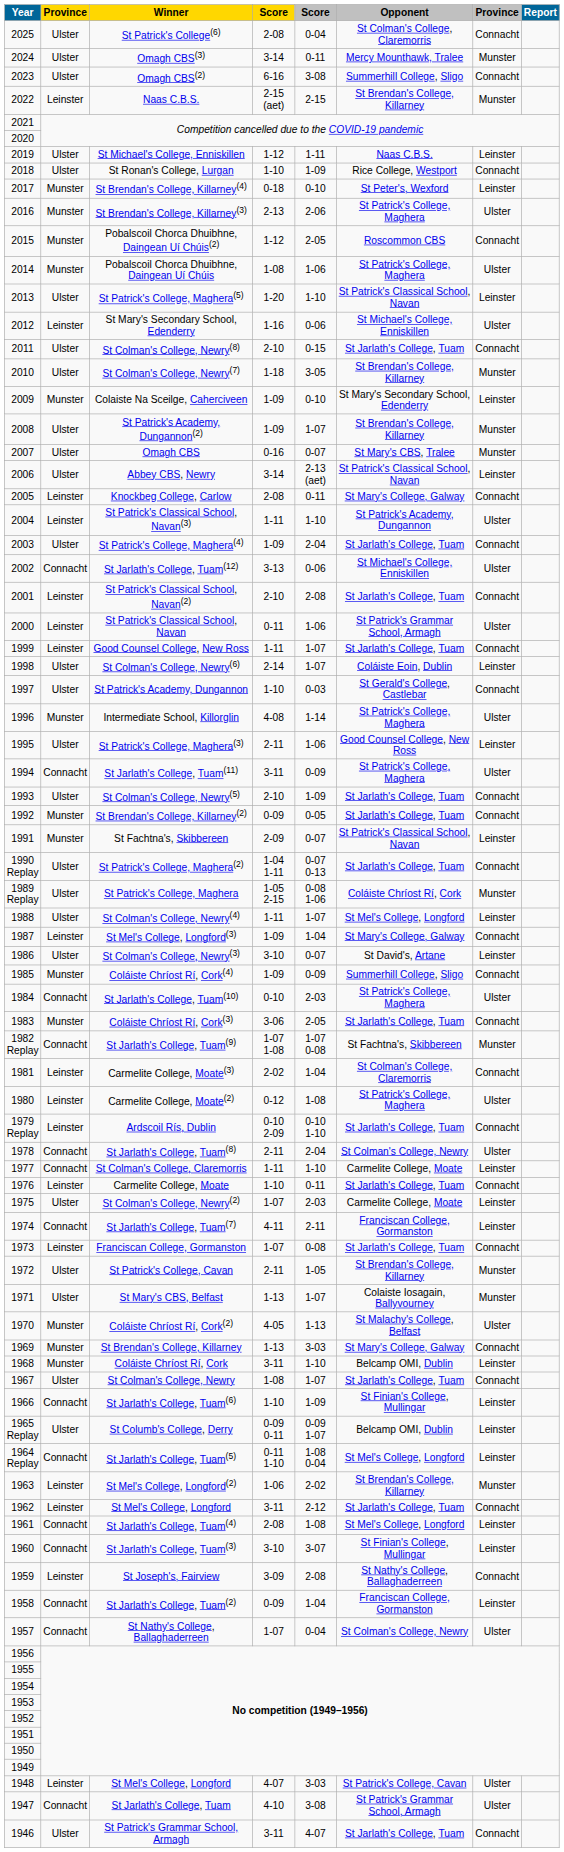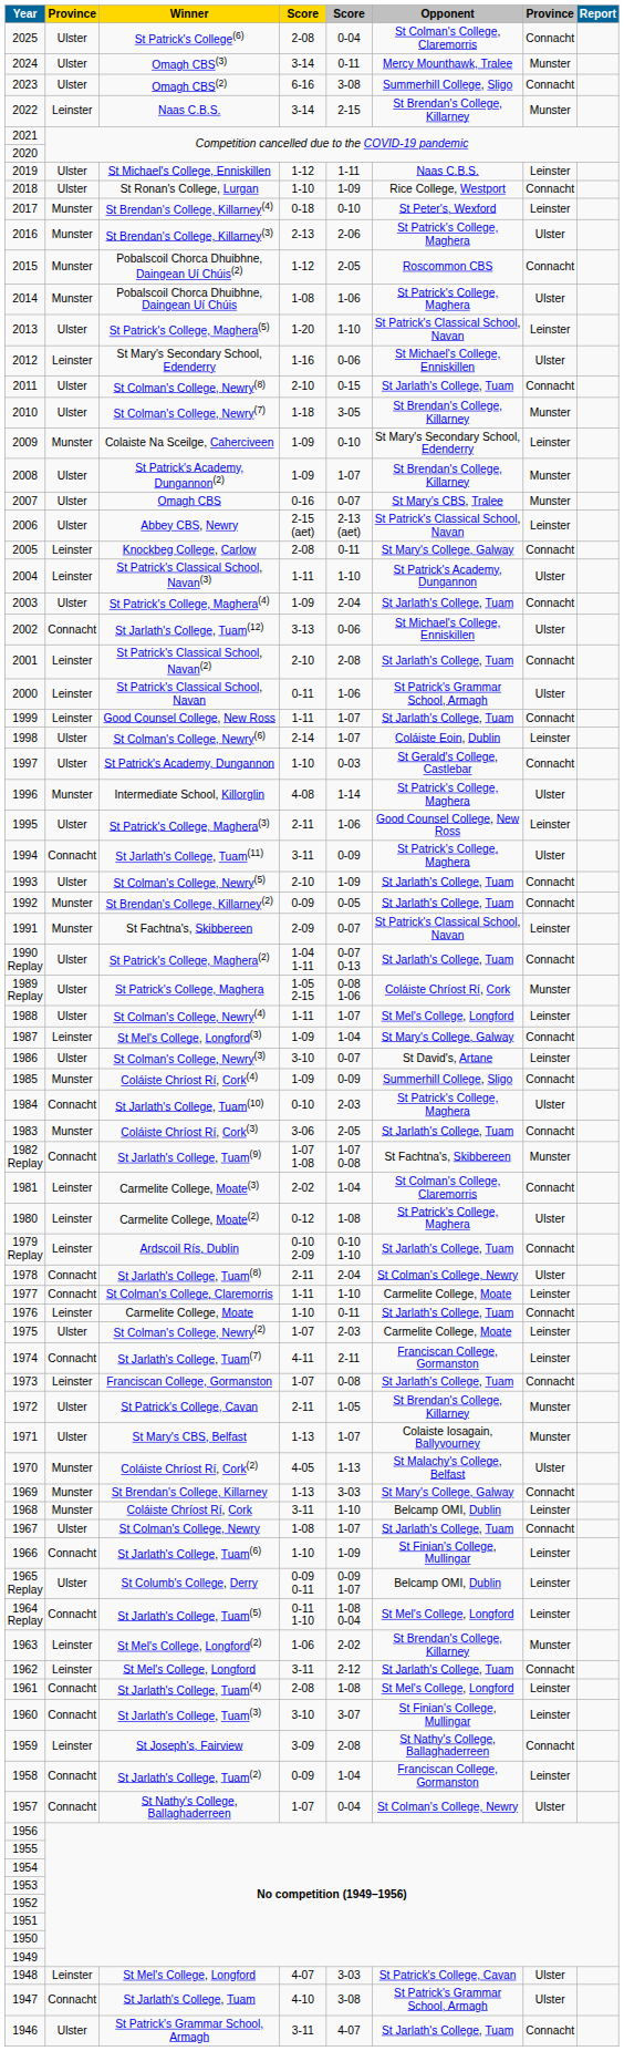 <table class="wikitable sortable">
 <tr>
 <th style="background:#069; color:white;">Year</th>
 <th style="background:gold;">Province</th>
 <th style="background:gold;">Winner</th>
 <th style="background:gold;">Score</th>
 <th style="background:silver;">Score</th>
 <th style="background:silver;">Opponent</th>
 <th style="background:silver;">Province</th>
 <th style="background:#069; color:white;">Report</th>
 </tr>
 <tr>
 <td align=center>2025</td>
 <td align=center>Ulster</td>
 <td align=center><a href='#'>St Patrick's College</a><sup>(6)</sup></td>
 <td align=center>2-08</td>
 <td align=center>0-04</td>
 <td align=center><a href='#'>St Colman's College</a>, <a href='#'>Claremorris</a></td>
 <td align=center>Connacht</td>
 <td></td>
 </tr>
 <tr>
 <td align=center>2024</td>
 <td align=center>Ulster</td>
 <td align=center><a href='#'>Omagh CBS</a><sup>(3)</sup></td>
 <td align=center>3-14</td>
 <td align=center>0-11</td>
 <td align=center><a href='#'>Mercy Mounthawk, Tralee</a></td>
 <td align=center>Munster</td>
 <td></td>
 </tr>
 <tr>
 <td align=center>2023</td>
 <td align=center>Ulster</td>
 <td align=center><a href='#'>Omagh CBS</a><sup>(2)</sup></td>
 <td align=center>6-16</td>
 <td align=center>3-08</td>
 <td align=center><a href='#'>Summerhill College</a>, <a href='#'>Sligo</a></td>
 <td align=center>Connacht</td>
 <td></td>
 </tr>
 <tr>
 <td align=center>2022</td>
 <td align=center>Leinster</td>
 <td align=center><a href='#'>Naas C.B.S.</a></td>
-<td align=center>2-15 (aet)</td>
+<td align=center>3-14</td>
 <td align=center>2-15</td>
 <td align=center><a href='#'>St Brendan's College, Killarney</a></td>
 <td align=center>Munster</td>
 <td></td>
 </tr>
 <tr>
 <td align=center>2021</td>
 <td colspan="7" rowspan="2" align="center"><em>Competition cancelled due to the <a href='#'>COVID-19 pandemic</a></em></td>
 </tr>
 <tr>
 <td align=center>2020</td>
 </tr>
 <tr>
 <td align=center>2019</td>
 <td align=center>Ulster</td>
 <td align=center><a href='#'>St Michael's College, Enniskillen</a></td>
 <td align=center>1-12</td>
 <td align=center>1-11</td>
 <td align=center><a href='#'>Naas C.B.S.</a></td>
 <td align=center>Leinster</td>
 <td></td>
 </tr>
 <tr>
 <td align=center>2018</td>
 <td align=center>Ulster</td>
 <td align=center>St Ronan's College, <a href='#'>Lurgan</a></td>
 <td align=center>1-10</td>
 <td align=center>1-09</td>
 <td align=center>Rice College, <a href='#'>Westport</a></td>
 <td align=center>Connacht</td>
 <td></td>
 </tr>
 <tr>
 <td align=center>2017</td>
 <td align=center>Munster</td>
 <td align=center><a href='#'>St Brendan's College, Killarney</a><sup>(4)</sup></td>
 <td align=center>0-18</td>
 <td align=center>0-10</td>
 <td align=center><a href='#'>St Peter's, Wexford</a></td>
 <td align=center>Leinster</td>
 <td></td>
 </tr>
 <tr>
 <td align=center>2016</td>
 <td align=center>Munster</td>
 <td align=center><a href='#'>St Brendan's College, Killarney</a><sup>(3)</sup></td>
 <td align=center>2-13</td>
 <td align=center>2-06</td>
 <td align=center><a href='#'>St Patrick's College, Maghera</a></td>
 <td align=center>Ulster</td>
 <td></td>
 </tr>
 <tr>
 <td align=center>2015</td>
 <td align=center>Munster</td>
 <td align=center>Pobalscoil Chorca Dhuibhne, <a href='#'>Daingean Uí Chúis</a><sup>(2)</sup></td>
 <td align=center>1-12</td>
 <td align=center>2-05</td>
 <td align=center><a href='#'>Roscommon CBS</a></td>
 <td align=center>Connacht</td>
 <td></td>
 </tr>
 <tr>
 <td align=center>2014</td>
 <td align=center>Munster</td>
 <td align=center>Pobalscoil Chorca Dhuibhne, <a href='#'>Daingean Uí Chúis</a></td>
 <td align=center>1-08</td>
 <td align=center>1-06</td>
 <td align=center><a href='#'>St Patrick's College, Maghera</a></td>
 <td align=center>Ulster</td>
 <td></td>
 </tr>
 <tr>
 <td align=center>2013</td>
 <td align=center>Ulster</td>
 <td align=center><a href='#'>St Patrick's College, Maghera</a><sup>(5)</sup></td>
 <td align=center>1-20</td>
 <td align=center>1-10</td>
 <td align=center><a href='#'>St Patrick's Classical School</a>, <a href='#'>Navan</a></td>
 <td align=center>Leinster</td>
 <td></td>
 </tr>
 <tr>
 <td align=center>2012</td>
 <td align=center>Leinster</td>
 <td align=center>St Mary's Secondary School, <a href='#'>Edenderry</a></td>
 <td align=center>1-16</td>
 <td align=center>0-06</td>
 <td align=center><a href='#'>St Michael's College, Enniskillen</a></td>
 <td align=center>Ulster</td>
 <td></td>
 </tr>
 <tr>
 <td align=center>2011</td>
 <td align=center>Ulster</td>
 <td align=center><a href='#'>St Colman's College, Newry</a><sup>(8)</sup></td>
 <td align=center>2-10</td>
 <td align=center>0-15</td>
 <td align=center><a href='#'>St Jarlath's College</a>, <a href='#'>Tuam</a></td>
 <td align=center>Connacht</td>
 <td></td>
 </tr>
 <tr>
 <td align=center>2010</td>
 <td align=center>Ulster</td>
 <td align=center><a href='#'>St Colman's College, Newry</a><sup>(7)</sup></td>
 <td align=center>1-18</td>
 <td align=center>3-05</td>
 <td align=center><a href='#'>St Brendan's College, Killarney</a></td>
 <td align=center>Munster</td>
 <td></td>
 </tr>
 <tr>
 <td align=center>2009</td>
 <td align=center>Munster</td>
 <td align=center>Colaiste Na Sceilge, <a href='#'>Caherciveen</a></td>
 <td align=center>1-09</td>
 <td align=center>0-10</td>
 <td align=center>St Mary's Secondary School, <a href='#'>Edenderry</a></td>
 <td align=center>Leinster</td>
 <td></td>
 </tr>
 <tr>
 <td align=center>2008</td>
 <td align=center>Ulster</td>
 <td align=center><a href='#'>St Patrick's Academy, Dungannon</a><sup>(2)</sup></td>
 <td align=center>1-09</td>
 <td align=center>1-07</td>
 <td align=center><a href='#'>St Brendan's College, Killarney</a></td>
 <td align=center>Munster</td>
 <td></td>
 </tr>
 <tr>
 <td align=center>2007</td>
 <td align=center>Ulster</td>
 <td align=center><a href='#'>Omagh CBS</a></td>
 <td align=center>0-16</td>
 <td align=center>0-07</td>
 <td align=center><a href='#'>St Mary's CBS</a>, <a href='#'>Tralee</a></td>
 <td align=center>Munster</td>
 <td></td>
 </tr>
 <tr>
 <td align=center>2006</td>
 <td align=center>Ulster</td>
 <td align=center><a href='#'>Abbey CBS</a>, <a href='#'>Newry</a></td>
-<td align=center>3-14</td>
+<td align=center>2-15 (aet)</td>
 <td align=center>2-13 (aet)</td>
 <td align=center><a href='#'>St Patrick's Classical School</a>, <a href='#'>Navan</a></td>
 <td align=center>Leinster</td>
 <td></td>
 </tr>
 <tr>
 <td align=center>2005</td>
 <td align=center>Leinster</td>
 <td align=center><a href='#'>Knockbeg College</a>, <a href='#'>Carlow</a></td>
 <td align=center>2-08</td>
 <td align=center>0-11</td>
 <td align=center><a href='#'>St Mary's College, Galway</a></td>
 <td align=center>Connacht</td>
 <td></td>
 </tr>
 <tr>
 <td align=center>2004</td>
 <td align=center>Leinster</td>
 <td align=center><a href='#'>St Patrick's Classical School</a>, <a href='#'>Navan</a><sup>(3)</sup></td>
 <td align=center>1-11</td>
 <td align=center>1-10</td>
 <td align=center><a href='#'>St Patrick's Academy, Dungannon</a></td>
 <td align=center>Ulster</td>
 <td></td>
 </tr>
 <tr>
 <td align=center>2003</td>
 <td align=center>Ulster</td>
 <td align=center><a href='#'>St Patrick's College, Maghera</a><sup>(4)</sup></td>
 <td align=center>1-09</td>
 <td align=center>2-04</td>
 <td align=center><a href='#'>St Jarlath's College</a>, <a href='#'>Tuam</a></td>
 <td align=center>Connacht</td>
 <td></td>
 </tr>
 <tr>
 <td align=center>2002</td>
 <td align=center>Connacht</td>
 <td align=center><a href='#'>St Jarlath's College</a>, <a href='#'>Tuam</a><sup>(12)</sup></td>
 <td align=center>3-13</td>
 <td align=center>0-06</td>
 <td align=center><a href='#'>St Michael's College, Enniskillen</a></td>
 <td align=center>Ulster</td>
 <td></td>
 </tr>
 <tr>
 <td align=center>2001</td>
 <td align=center>Leinster</td>
 <td align=center><a href='#'>St Patrick's Classical School</a>, <a href='#'>Navan</a><sup>(2)</sup></td>
 <td align=center>2-10</td>
 <td align=center>2-08</td>
 <td align=center><a href='#'>St Jarlath's College</a>, <a href='#'>Tuam</a></td>
 <td align=center>Connacht</td>
 <td></td>
 </tr>
 <tr>
 <td align=center>2000</td>
 <td align=center>Leinster</td>
 <td align=center><a href='#'>St Patrick's Classical School</a>, <a href='#'>Navan</a></td>
 <td align=center>0-11</td>
 <td align=center>1-06</td>
 <td align=center><a href='#'>St Patrick's Grammar School, Armagh</a></td>
 <td align=center>Ulster</td>
 <td></td>
 </tr>
 <tr>
 <td align=center>1999</td>
 <td align=center>Leinster</td>
 <td align=center><a href='#'>Good Counsel College</a>, <a href='#'>New Ross</a></td>
 <td align=center>1-11</td>
 <td align=center>1-07</td>
 <td align=center><a href='#'>St Jarlath's College</a>, <a href='#'>Tuam</a></td>
 <td align=center>Connacht</td>
 <td></td>
 </tr>
 <tr>
 <td align=center>1998</td>
 <td align=center>Ulster</td>
 <td align=center><a href='#'>St Colman's College, Newry</a><sup>(6)</sup></td>
 <td align=center>2-14</td>
 <td align=center>1-07</td>
 <td align=center><a href='#'>Coláiste Eoin</a>, <a href='#'>Dublin</a></td>
 <td align=center>Leinster</td>
 <td></td>
 </tr>
 <tr>
 <td align=center>1997</td>
 <td align=center>Ulster</td>
 <td align=center><a href='#'>St Patrick's Academy, Dungannon</a></td>
 <td align=center>1-10</td>
 <td align=center>0-03</td>
 <td align=center><a href='#'>St Gerald's College</a>, <a href='#'>Castlebar</a></td>
 <td align=center>Connacht</td>
 <td></td>
 </tr>
 <tr>
 <td align=center>1996</td>
 <td align=center>Munster</td>
 <td align=center>Intermediate School, <a href='#'>Killorglin</a></td>
 <td align=center>4-08</td>
 <td align=center>1-14</td>
 <td align=center><a href='#'>St Patrick's College, Maghera</a></td>
 <td align=center>Ulster</td>
 <td></td>
 </tr>
 <tr>
 <td align=center>1995</td>
 <td align=center>Ulster</td>
 <td align=center><a href='#'>St Patrick's College, Maghera</a><sup>(3)</sup></td>
 <td align=center>2-11</td>
 <td align=center>1-06</td>
 <td align=center><a href='#'>Good Counsel College</a>, <a href='#'>New Ross</a></td>
 <td align=center>Leinster</td>
 <td></td>
 </tr>
 <tr>
 <td align=center>1994</td>
 <td align=center>Connacht</td>
 <td align=center><a href='#'>St Jarlath's College</a>, <a href='#'>Tuam</a><sup>(11)</sup></td>
 <td align=center>3-11</td>
 <td align=center>0-09</td>
 <td align=center><a href='#'>St Patrick's College, Maghera</a></td>
 <td align=center>Ulster</td>
 <td></td>
 </tr>
 <tr>
 <td align=center>1993</td>
 <td align=center>Ulster</td>
 <td align=center><a href='#'>St Colman's College, Newry</a><sup>(5)</sup></td>
 <td align=center>2-10</td>
 <td align=center>1-09</td>
 <td align=center><a href='#'>St Jarlath's College</a>, <a href='#'>Tuam</a></td>
 <td align=center>Connacht</td>
 <td></td>
 </tr>
 <tr>
 <td align=center>1992</td>
 <td align=center>Munster</td>
 <td align=center><a href='#'>St Brendan's College, Killarney</a><sup>(2)</sup></td>
 <td align=center>0-09</td>
 <td align=center>0-05</td>
 <td align=center><a href='#'>St Jarlath's College</a>, <a href='#'>Tuam</a></td>
 <td align=center>Connacht</td>
 <td></td>
 </tr>
 <tr>
 <td align=center>1991</td>
 <td align=center>Munster</td>
 <td align=center>St Fachtna's, <a href='#'>Skibbereen</a></td>
 <td align=center>2-09</td>
 <td align=center>0-07</td>
 <td align=center><a href='#'>St Patrick's Classical School</a>, <a href='#'>Navan</a></td>
 <td align=center>Leinster</td>
 <td></td>
 </tr>
 <tr>
 <td align=center>1990<br>Replay</td>
 <td align=center>Ulster</td>
 <td align=center><a href='#'>St Patrick's College, Maghera</a><sup>(2)</sup></td>
 <td align=center>1-04<br>1-11</td>
 <td align=center>0-07<br>0-13</td>
 <td align=center><a href='#'>St Jarlath's College</a>, <a href='#'>Tuam</a></td>
 <td align=center>Connacht</td>
 <td></td>
 </tr>
 <tr>
 <td align=center>1989<br>Replay</td>
 <td align=center>Ulster</td>
 <td align=center><a href='#'>St Patrick's College, Maghera</a></td>
 <td align=center>1-05<br>2-15</td>
 <td align=center>0-08<br>1-06</td>
 <td align=center><a href='#'>Coláiste Chríost Rí</a>, <a href='#'>Cork</a></td>
 <td align=center>Munster</td>
 <td></td>
 </tr>
 <tr>
 <td align=center>1988</td>
 <td align=center>Ulster</td>
 <td align=center><a href='#'>St Colman's College, Newry</a><sup>(4)</sup></td>
 <td align=center>1-11</td>
 <td align=center>1-07</td>
 <td align=center><a href='#'>St Mel's College</a>, <a href='#'>Longford</a></td>
 <td align=center>Leinster</td>
 <td></td>
 </tr>
 <tr>
 <td align=center>1987</td>
 <td align=center>Leinster</td>
 <td align=center><a href='#'>St Mel's College</a>, <a href='#'>Longford</a><sup>(3)</sup></td>
 <td align=center>1-09</td>
 <td align=center>1-04</td>
 <td align=center><a href='#'>St Mary's College, Galway</a></td>
 <td align=center>Connacht</td>
 <td></td>
 </tr>
 <tr>
 <td align=center>1986</td>
 <td align=center>Ulster</td>
 <td align=center><a href='#'>St Colman's College, Newry</a><sup>(3)</sup></td>
 <td align=center>3-10</td>
 <td align=center>0-07</td>
 <td align=center>St David's, <a href='#'>Artane</a></td>
 <td align=center>Leinster</td>
 <td></td>
 </tr>
 <tr>
 <td align=center>1985</td>
 <td align=center>Munster</td>
 <td align=center><a href='#'>Coláiste Chríost Rí</a>, <a href='#'>Cork</a><sup>(4)</sup></td>
 <td align=center>1-09</td>
 <td align=center>0-09</td>
 <td align=center><a href='#'>Summerhill College</a>, <a href='#'>Sligo</a></td>
 <td align=center>Connacht</td>
 <td></td>
 </tr>
 <tr>
 <td align=center>1984</td>
 <td align=center>Connacht</td>
 <td align=center><a href='#'>St Jarlath's College</a>, <a href='#'>Tuam</a><sup>(10)</sup></td>
 <td align=center>0-10</td>
 <td align=center>2-03</td>
 <td align=center><a href='#'>St Patrick's College, Maghera</a></td>
 <td align=center>Ulster</td>
 <td></td>
 </tr>
 <tr>
 <td align=center>1983</td>
 <td align=center>Munster</td>
 <td align=center><a href='#'>Coláiste Chríost Rí</a>, <a href='#'>Cork</a><sup>(3)</sup></td>
 <td align=center>3-06</td>
 <td align=center>2-05</td>
 <td align=center><a href='#'>St Jarlath's College</a>, <a href='#'>Tuam</a></td>
 <td align=center>Connacht</td>
 <td></td>
 </tr>
 <tr>
 <td align=center>1982<br>Replay</td>
 <td align=center>Connacht</td>
 <td align=center><a href='#'>St Jarlath's College</a>, <a href='#'>Tuam</a><sup>(9)</sup></td>
 <td align=center>1-07<br>1-08</td>
 <td align=center>1-07<br>0-08</td>
 <td align=center>St Fachtna's, <a href='#'>Skibbereen</a></td>
 <td align=center>Munster</td>
 <td></td>
 </tr>
 <tr>
 <td align=center>1981</td>
 <td align=center>Leinster</td>
 <td align=center>Carmelite College, <a href='#'>Moate</a><sup>(3)</sup></td>
 <td align=center>2-02</td>
 <td align=center>1-04</td>
 <td align=center><a href='#'>St Colman's College, Claremorris</a></td>
 <td align=center>Connacht</td>
 <td></td>
 </tr>
 <tr>
 <td align=center>1980</td>
 <td align=center>Leinster</td>
 <td align=center>Carmelite College, <a href='#'>Moate</a><sup>(2)</sup></td>
 <td align=center>0-12</td>
 <td align=center>1-08</td>
 <td align=center><a href='#'>St Patrick's College, Maghera</a></td>
 <td align=center>Ulster</td>
 <td></td>
 </tr>
 <tr>
 <td align=center>1979<br>Replay</td>
 <td align=center>Leinster</td>
 <td align=center><a href='#'>Ardscoil Rís, Dublin</a></td>
 <td align=center>0-10<br>2-09</td>
 <td align=center>0-10<br>1-10</td>
 <td align=center><a href='#'>St Jarlath's College</a>, <a href='#'>Tuam</a></td>
 <td align=center>Connacht</td>
 <td></td>
 </tr>
 <tr>
 <td align=center>1978</td>
 <td align=center>Connacht</td>
 <td align=center><a href='#'>St Jarlath's College</a>, <a href='#'>Tuam</a><sup>(8)</sup></td>
 <td align=center>2-11</td>
 <td align=center>2-04</td>
 <td align=center><a href='#'>St Colman's College, Newry</a></td>
 <td align=center>Ulster</td>
 <td></td>
 </tr>
 <tr>
 <td align=center>1977</td>
 <td align=center>Connacht</td>
 <td align=center><a href='#'>St Colman's College, Claremorris</a></td>
 <td align=center>1-11</td>
 <td align=center>1-10</td>
 <td align=center>Carmelite College, <a href='#'>Moate</a></td>
 <td align=center>Leinster</td>
 <td></td>
 </tr>
 <tr>
 <td align=center>1976</td>
 <td align=center>Leinster</td>
 <td align=center>Carmelite College, <a href='#'>Moate</a></td>
 <td align=center>1-10</td>
 <td align=center>0-11</td>
 <td align=center><a href='#'>St Jarlath's College</a>, <a href='#'>Tuam</a></td>
 <td align=center>Connacht</td>
 <td></td>
 </tr>
 <tr>
 <td align=center>1975</td>
 <td align=center>Ulster</td>
 <td align=center><a href='#'>St Colman's College, Newry</a><sup>(2)</sup></td>
 <td align=center>1-07</td>
 <td align=center>2-03</td>
 <td align=center>Carmelite College, <a href='#'>Moate</a></td>
 <td align=center>Leinster</td>
 <td></td>
 </tr>
 <tr>
 <td align=center>1974</td>
 <td align=center>Connacht</td>
 <td align=center><a href='#'>St Jarlath's College</a>, <a href='#'>Tuam</a><sup>(7)</sup></td>
 <td align=center>4-11</td>
 <td align=center>2-11</td>
 <td align=center><a href='#'>Franciscan College, Gormanston</a></td>
 <td align=center>Leinster</td>
 <td></td>
 </tr>
 <tr>
 <td align=center>1973</td>
 <td align=center>Leinster</td>
 <td align=center><a href='#'>Franciscan College, Gormanston</a></td>
 <td align=center>1-07</td>
 <td align=center>0-08</td>
 <td align=center><a href='#'>St Jarlath's College</a>, <a href='#'>Tuam</a></td>
 <td align=center>Connacht</td>
 <td></td>
 </tr>
 <tr>
 <td align=center>1972</td>
 <td align=center>Ulster</td>
 <td align=center><a href='#'>St Patrick's College, Cavan</a></td>
 <td align=center>2-11</td>
 <td align=center>1-05</td>
 <td align=center><a href='#'>St Brendan's College, Killarney</a></td>
 <td align=center>Munster</td>
 <td></td>
 </tr>
 <tr>
 <td align=center>1971</td>
 <td align=center>Ulster</td>
 <td align=center><a href='#'>St Mary's CBS, Belfast</a></td>
 <td align=center>1-13</td>
 <td align=center>1-07</td>
 <td align=center>Colaiste Iosagain, <a href='#'>Ballyvourney</a></td>
 <td align=center>Munster</td>
 <td></td>
 </tr>
 <tr>
 <td align=center>1970</td>
 <td align=center>Munster</td>
 <td align=center><a href='#'>Coláiste Chríost Rí</a>, <a href='#'>Cork</a><sup>(2)</sup></td>
 <td align=center>4-05</td>
 <td align=center>1-13</td>
 <td align=center><a href='#'>St Malachy's College</a>, <a href='#'>Belfast</a></td>
 <td align=center>Ulster</td>
 <td></td>
 </tr>
 <tr>
 <td align=center>1969</td>
 <td align=center>Munster</td>
 <td align=center><a href='#'>St Brendan's College, Killarney</a></td>
 <td align=center>1-13</td>
 <td align=center>3-03</td>
 <td align=center><a href='#'>St Mary's College, Galway</a></td>
 <td align=center>Connacht</td>
 <td></td>
 </tr>
 <tr>
 <td align=center>1968</td>
 <td align=center>Munster</td>
 <td align=center><a href='#'>Coláiste Chríost Rí</a>, <a href='#'>Cork</a></td>
 <td align=center>3-11</td>
 <td align=center>1-10</td>
 <td align=center>Belcamp OMI, <a href='#'>Dublin</a></td>
 <td align=center>Leinster</td>
 <td></td>
 </tr>
 <tr>
 <td align=center>1967</td>
 <td align=center>Ulster</td>
 <td align=center><a href='#'>St Colman's College, Newry</a></td>
 <td align=center>1-08</td>
 <td align=center>1-07</td>
 <td align=center><a href='#'>St Jarlath's College</a>, <a href='#'>Tuam</a></td>
 <td align=center>Connacht</td>
 <td></td>
 </tr>
 <tr>
 <td align=center>1966</td>
 <td align=center>Connacht</td>
 <td align=center><a href='#'>St Jarlath's College</a>, <a href='#'>Tuam</a><sup>(6)</sup></td>
 <td align=center>1-10</td>
 <td align=center>1-09</td>
 <td align=center><a href='#'>St Finian's College</a>, <a href='#'>Mullingar</a></td>
 <td align=center>Leinster</td>
 <td></td>
 </tr>
 <tr>
 <td align=center>1965<br>Replay</td>
 <td align=center>Ulster</td>
 <td align=center><a href='#'>St Columb's College</a>, <a href='#'>Derry</a></td>
 <td align=center>0-09<br>0-11</td>
 <td align=center>0-09<br>1-07</td>
 <td align=center>Belcamp OMI, <a href='#'>Dublin</a></td>
 <td align=center>Leinster</td>
 <td></td>
 </tr>
 <tr>
 <td align=center>1964<br>Replay</td>
 <td align=center>Connacht</td>
 <td align=center><a href='#'>St Jarlath's College</a>, <a href='#'>Tuam</a><sup>(5)</sup></td>
 <td align=center>0-11<br>1-10</td>
 <td align=center>1-08<br>0-04</td>
 <td align=center><a href='#'>St Mel's College</a>, <a href='#'>Longford</a></td>
 <td align=center>Leinster</td>
 <td></td>
 </tr>
 <tr>
 <td align=center>1963</td>
 <td align=center>Leinster</td>
 <td align=center><a href='#'>St Mel's College</a>, <a href='#'>Longford</a><sup>(2)</sup></td>
 <td align=center>1-06</td>
 <td align=center>2-02</td>
 <td align=center><a href='#'>St Brendan's College, Killarney</a></td>
 <td align=center>Munster</td>
 <td></td>
 </tr>
 <tr>
 <td align=center>1962</td>
 <td align=center>Leinster</td>
 <td align=center><a href='#'>St Mel's College</a>, <a href='#'>Longford</a></td>
 <td align=center>3-11</td>
 <td align=center>2-12</td>
 <td align=center><a href='#'>St Jarlath's College</a>, <a href='#'>Tuam</a></td>
 <td align=center>Connacht</td>
 <td></td>
 </tr>
 <tr>
 <td align=center>1961</td>
 <td align=center>Connacht</td>
 <td align=center><a href='#'>St Jarlath's College</a>, <a href='#'>Tuam</a><sup>(4)</sup></td>
 <td align=center>2-08</td>
 <td align=center>1-08</td>
 <td align=center><a href='#'>St Mel's College</a>, <a href='#'>Longford</a></td>
 <td align=center>Leinster</td>
 <td></td>
 </tr>
 <tr>
 <td align=center>1960</td>
 <td align=center>Connacht</td>
 <td align=center><a href='#'>St Jarlath's College</a>, <a href='#'>Tuam</a><sup>(3)</sup></td>
 <td align=center>3-10</td>
 <td align=center>3-07</td>
 <td align=center><a href='#'>St Finian's College</a>, <a href='#'>Mullingar</a></td>
 <td align=center>Leinster</td>
 <td></td>
 </tr>
 <tr>
 <td align=center>1959</td>
 <td align=center>Leinster</td>
 <td align=center><a href='#'>St Joseph's, Fairview</a></td>
 <td align=center>3-09</td>
 <td align=center>2-08</td>
 <td align=center><a href='#'>St Nathy's College</a>, <a href='#'>Ballaghaderreen</a></td>
 <td align=center>Connacht</td>
 <td></td>
 </tr>
 <tr>
 <td align=center>1958</td>
 <td align=center>Connacht</td>
 <td align=center><a href='#'>St Jarlath's College</a>, <a href='#'>Tuam</a><sup>(2)</sup></td>
 <td align=center>0-09</td>
 <td align=center>1-04</td>
 <td align=center><a href='#'>Franciscan College, Gormanston</a></td>
 <td align=center>Leinster</td>
 <td></td>
 </tr>
 <tr>
 <td align=center>1957</td>
 <td align=center>Connacht</td>
 <td align=center><a href='#'>St Nathy's College</a>, <a href='#'>Ballaghaderreen</a></td>
 <td align=center>1-07</td>
 <td align=center>0-04</td>
 <td align=center><a href='#'>St Colman's College, Newry</a></td>
 <td align=center>Ulster</td>
 <td></td>
 </tr>
 <tr>
 <td align=center>1956</td>
 <td colspan="7" rowspan="8" align="center"><strong>No competition (1949–1956)</strong></td>
 </tr>
 <tr>
 <td align=center>1955</td>
 </tr>
 <tr>
 <td align=center>1954</td>
 </tr>
 <tr>
 <td align=center>1953</td>
 </tr>
 <tr>
 <td align=center>1952</td>
 </tr>
 <tr>
 <td align=center>1951</td>
 </tr>
 <tr>
 <td align=center>1950</td>
 </tr>
 <tr>
 <td align=center>1949</td>
 </tr>
 <tr>
 <td align=center>1948</td>
 <td align=center>Leinster</td>
 <td align=center><a href='#'>St Mel's College</a>, <a href='#'>Longford</a></td>
 <td align=center>4-07</td>
 <td align=center>3-03</td>
 <td align=center><a href='#'>St Patrick's College, Cavan</a></td>
 <td align=center>Ulster</td>
 <td></td>
 </tr>
 <tr>
 <td align=center>1947</td>
 <td align=center>Connacht</td>
 <td align=center><a href='#'>St Jarlath's College</a>, <a href='#'>Tuam</a></td>
 <td align=center>4-10</td>
 <td align=center>3-08</td>
 <td align=center><a href='#'>St Patrick's Grammar School, Armagh</a></td>
 <td align=center>Ulster</td>
 <td></td>
 </tr>
 <tr>
 <td align=center>1946</td>
 <td align=center>Ulster</td>
 <td align=center><a href='#'>St Patrick's Grammar School, Armagh</a></td>
 <td align=center>3-11</td>
 <td align=center>4-07</td>
 <td align=center><a href='#'>St Jarlath's College</a>, <a href='#'>Tuam</a></td>
 <td align=center>Connacht</td>
 <td></td>
 </tr>
 </table>
